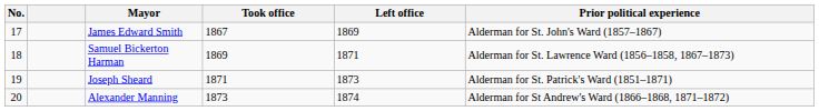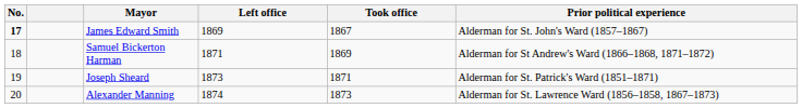 <table class="sortable wikitable" style="text-align:left; font-size:100%;">
 <tr valign=bottom>
 <th width="25px">No.</th>
 <th width="75px"></th>
 <th width="160px">Mayor</th>
+<th width="180px">Left office</th>
 <th width="180px">Took office</th>
-<th width="180px">Left office</th>
 <th width="490px">Prior political experience</th>
 </tr>
 <tr>
-<td align="center">17</td>
+<td align="center"><strong>17</strong></td>
 <td></td>
 <td><a href='#'>James Edward Smith</a></td>
+<td>1869</td>
 <td>1867</td>
-<td>1869</td>
 <td>Alderman for St. John's Ward (1857–1867)</td>
 </tr>
 <tr>
 <td align="center">18</td>
 <td></td>
 <td><a href='#'>Samuel Bickerton Harman</a></td>
+<td>1871</td>
 <td>1869</td>
-<td>1871</td>
-<td>Alderman for St. Lawrence Ward (1856–1858, 1867–1873)</td>
+<td>Alderman for St Andrew's Ward (1866–1868, 1871–1872)</td>
 </tr>
 <tr>
 <td align="center">19</td>
 <td></td>
 <td><a href='#'>Joseph Sheard</a></td>
+<td>1873</td>
 <td>1871</td>
-<td>1873</td>
 <td>Alderman for St. Patrick's Ward (1851–1871)</td>
 </tr>
 <tr>
 <td align="center">20</td>
 <td></td>
 <td><a href='#'>Alexander Manning</a></td>
+<td>1874</td>
 <td>1873</td>
-<td>1874</td>
-<td>Alderman for St Andrew's Ward (1866–1868, 1871–1872)</td>
+<td>Alderman for St. Lawrence Ward (1856–1858, 1867–1873)</td>
 </tr>
 </table>
